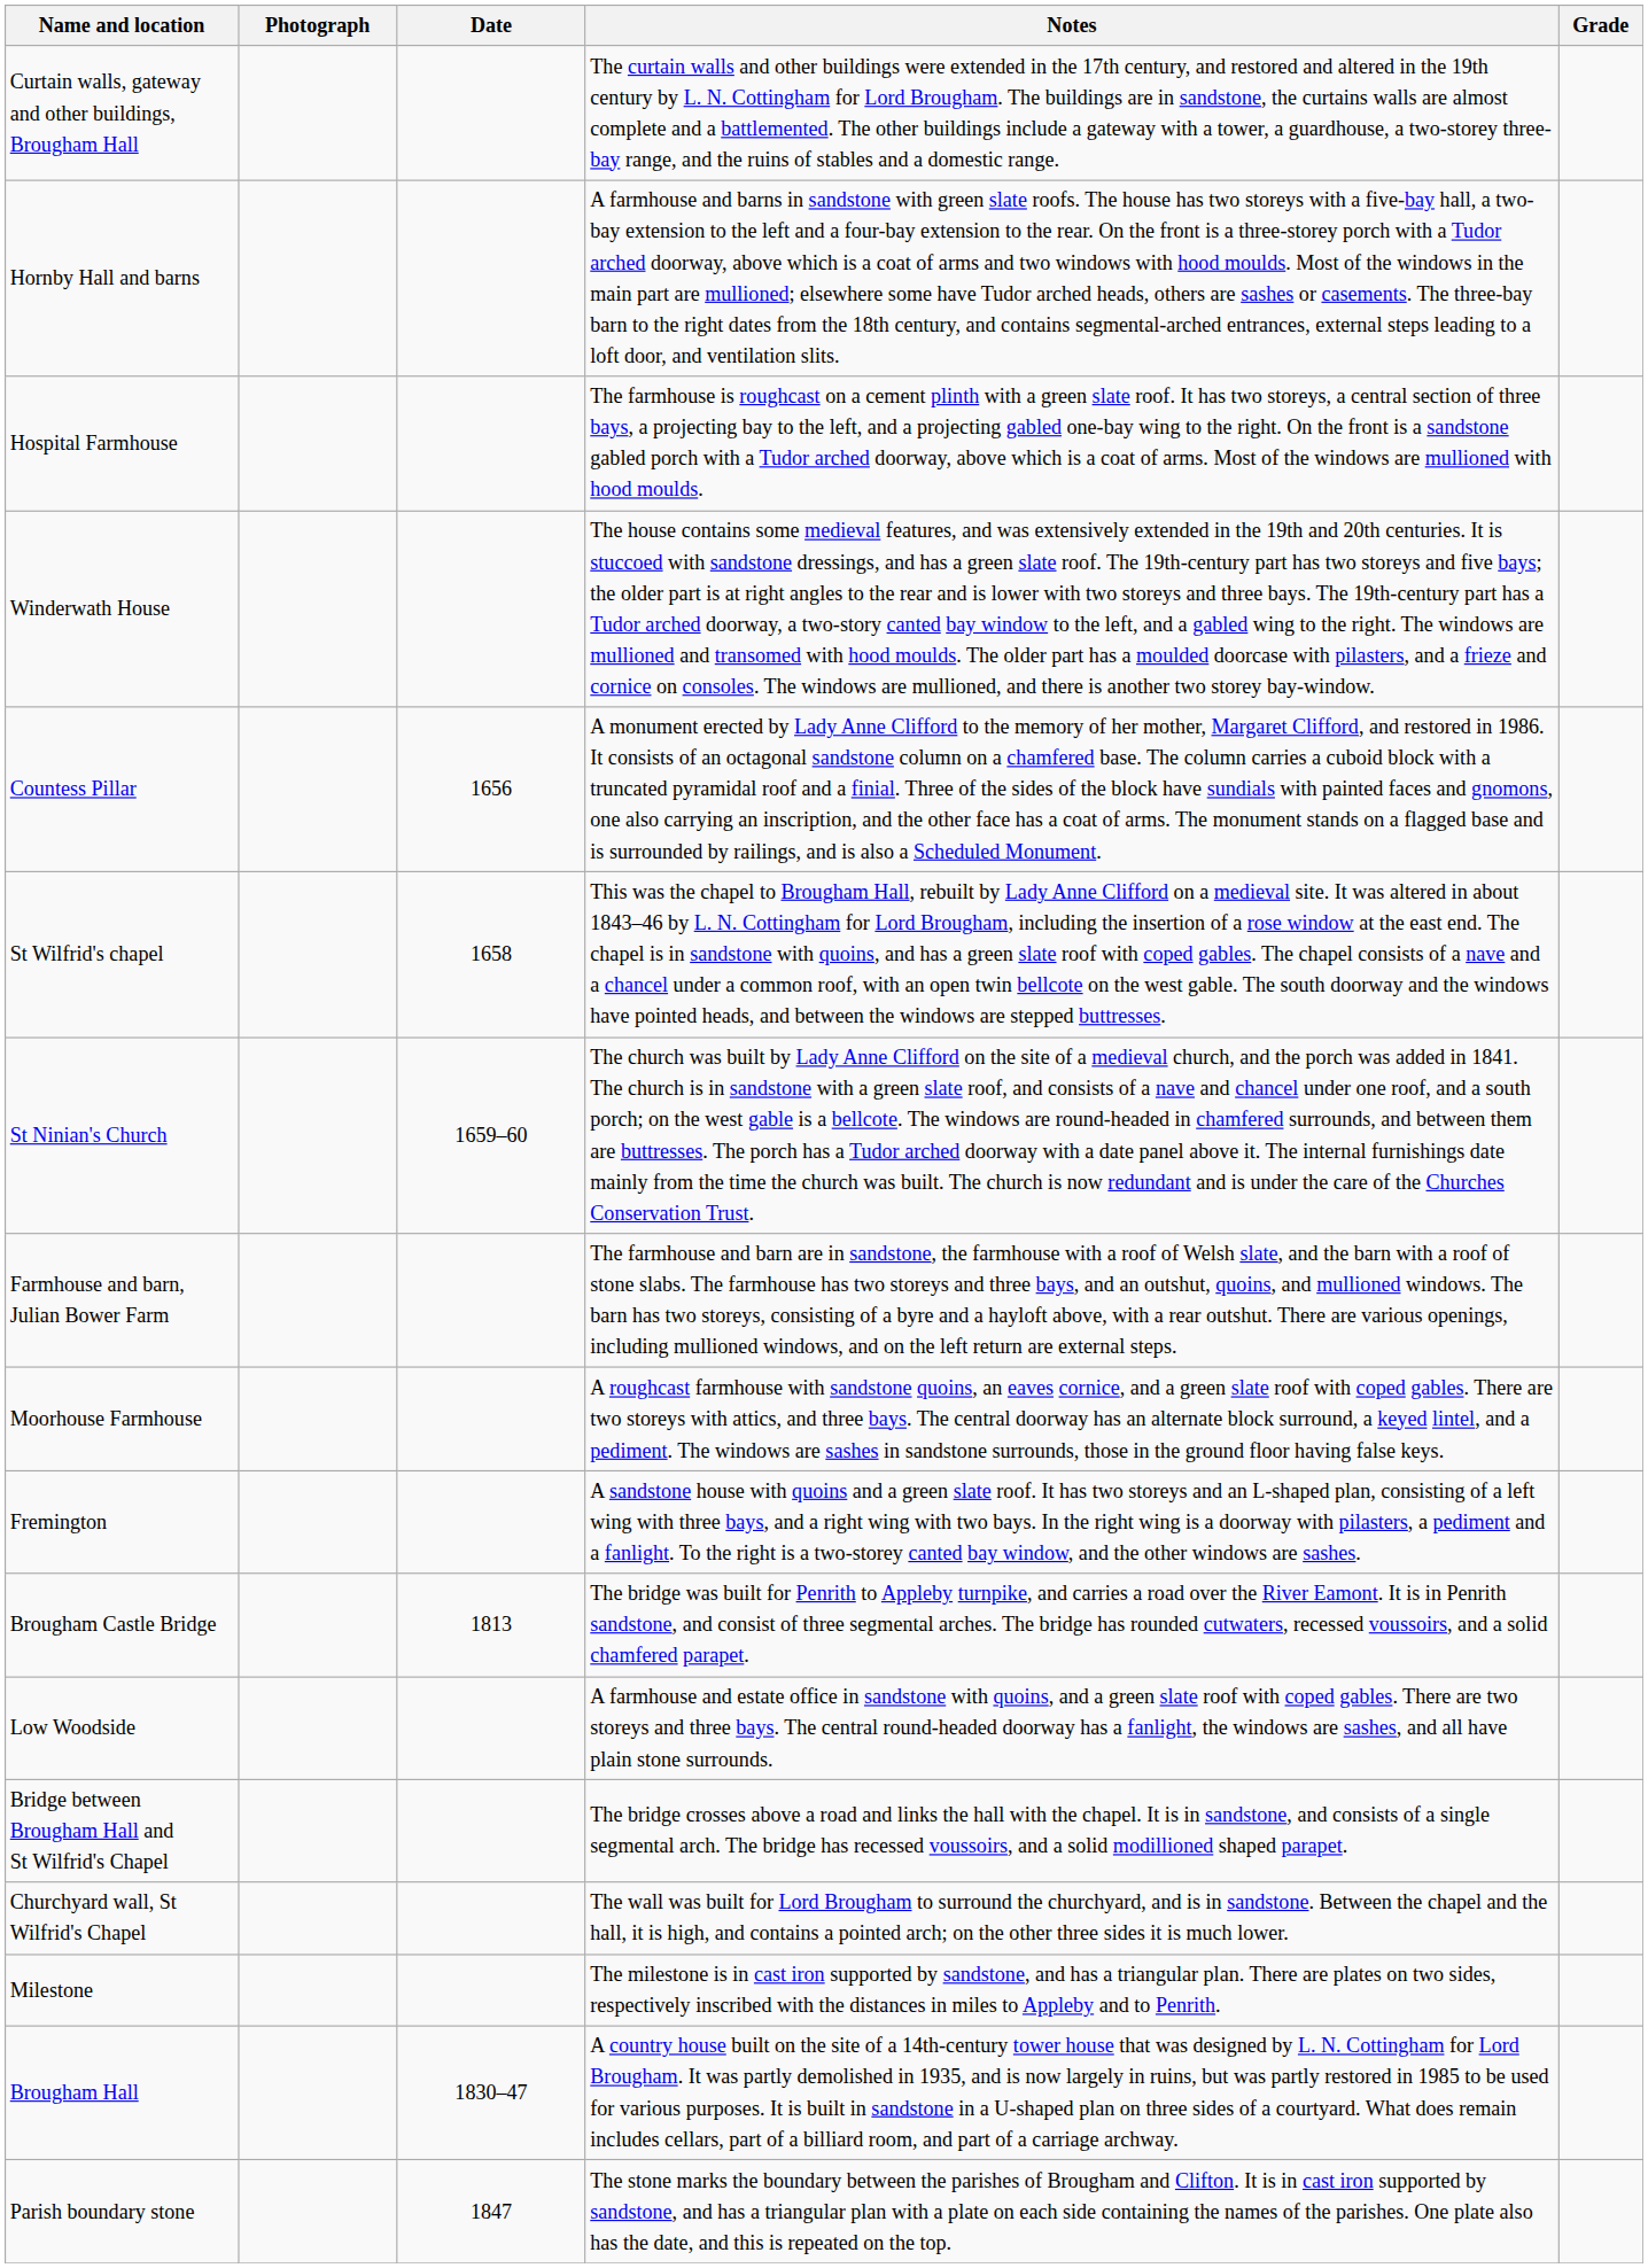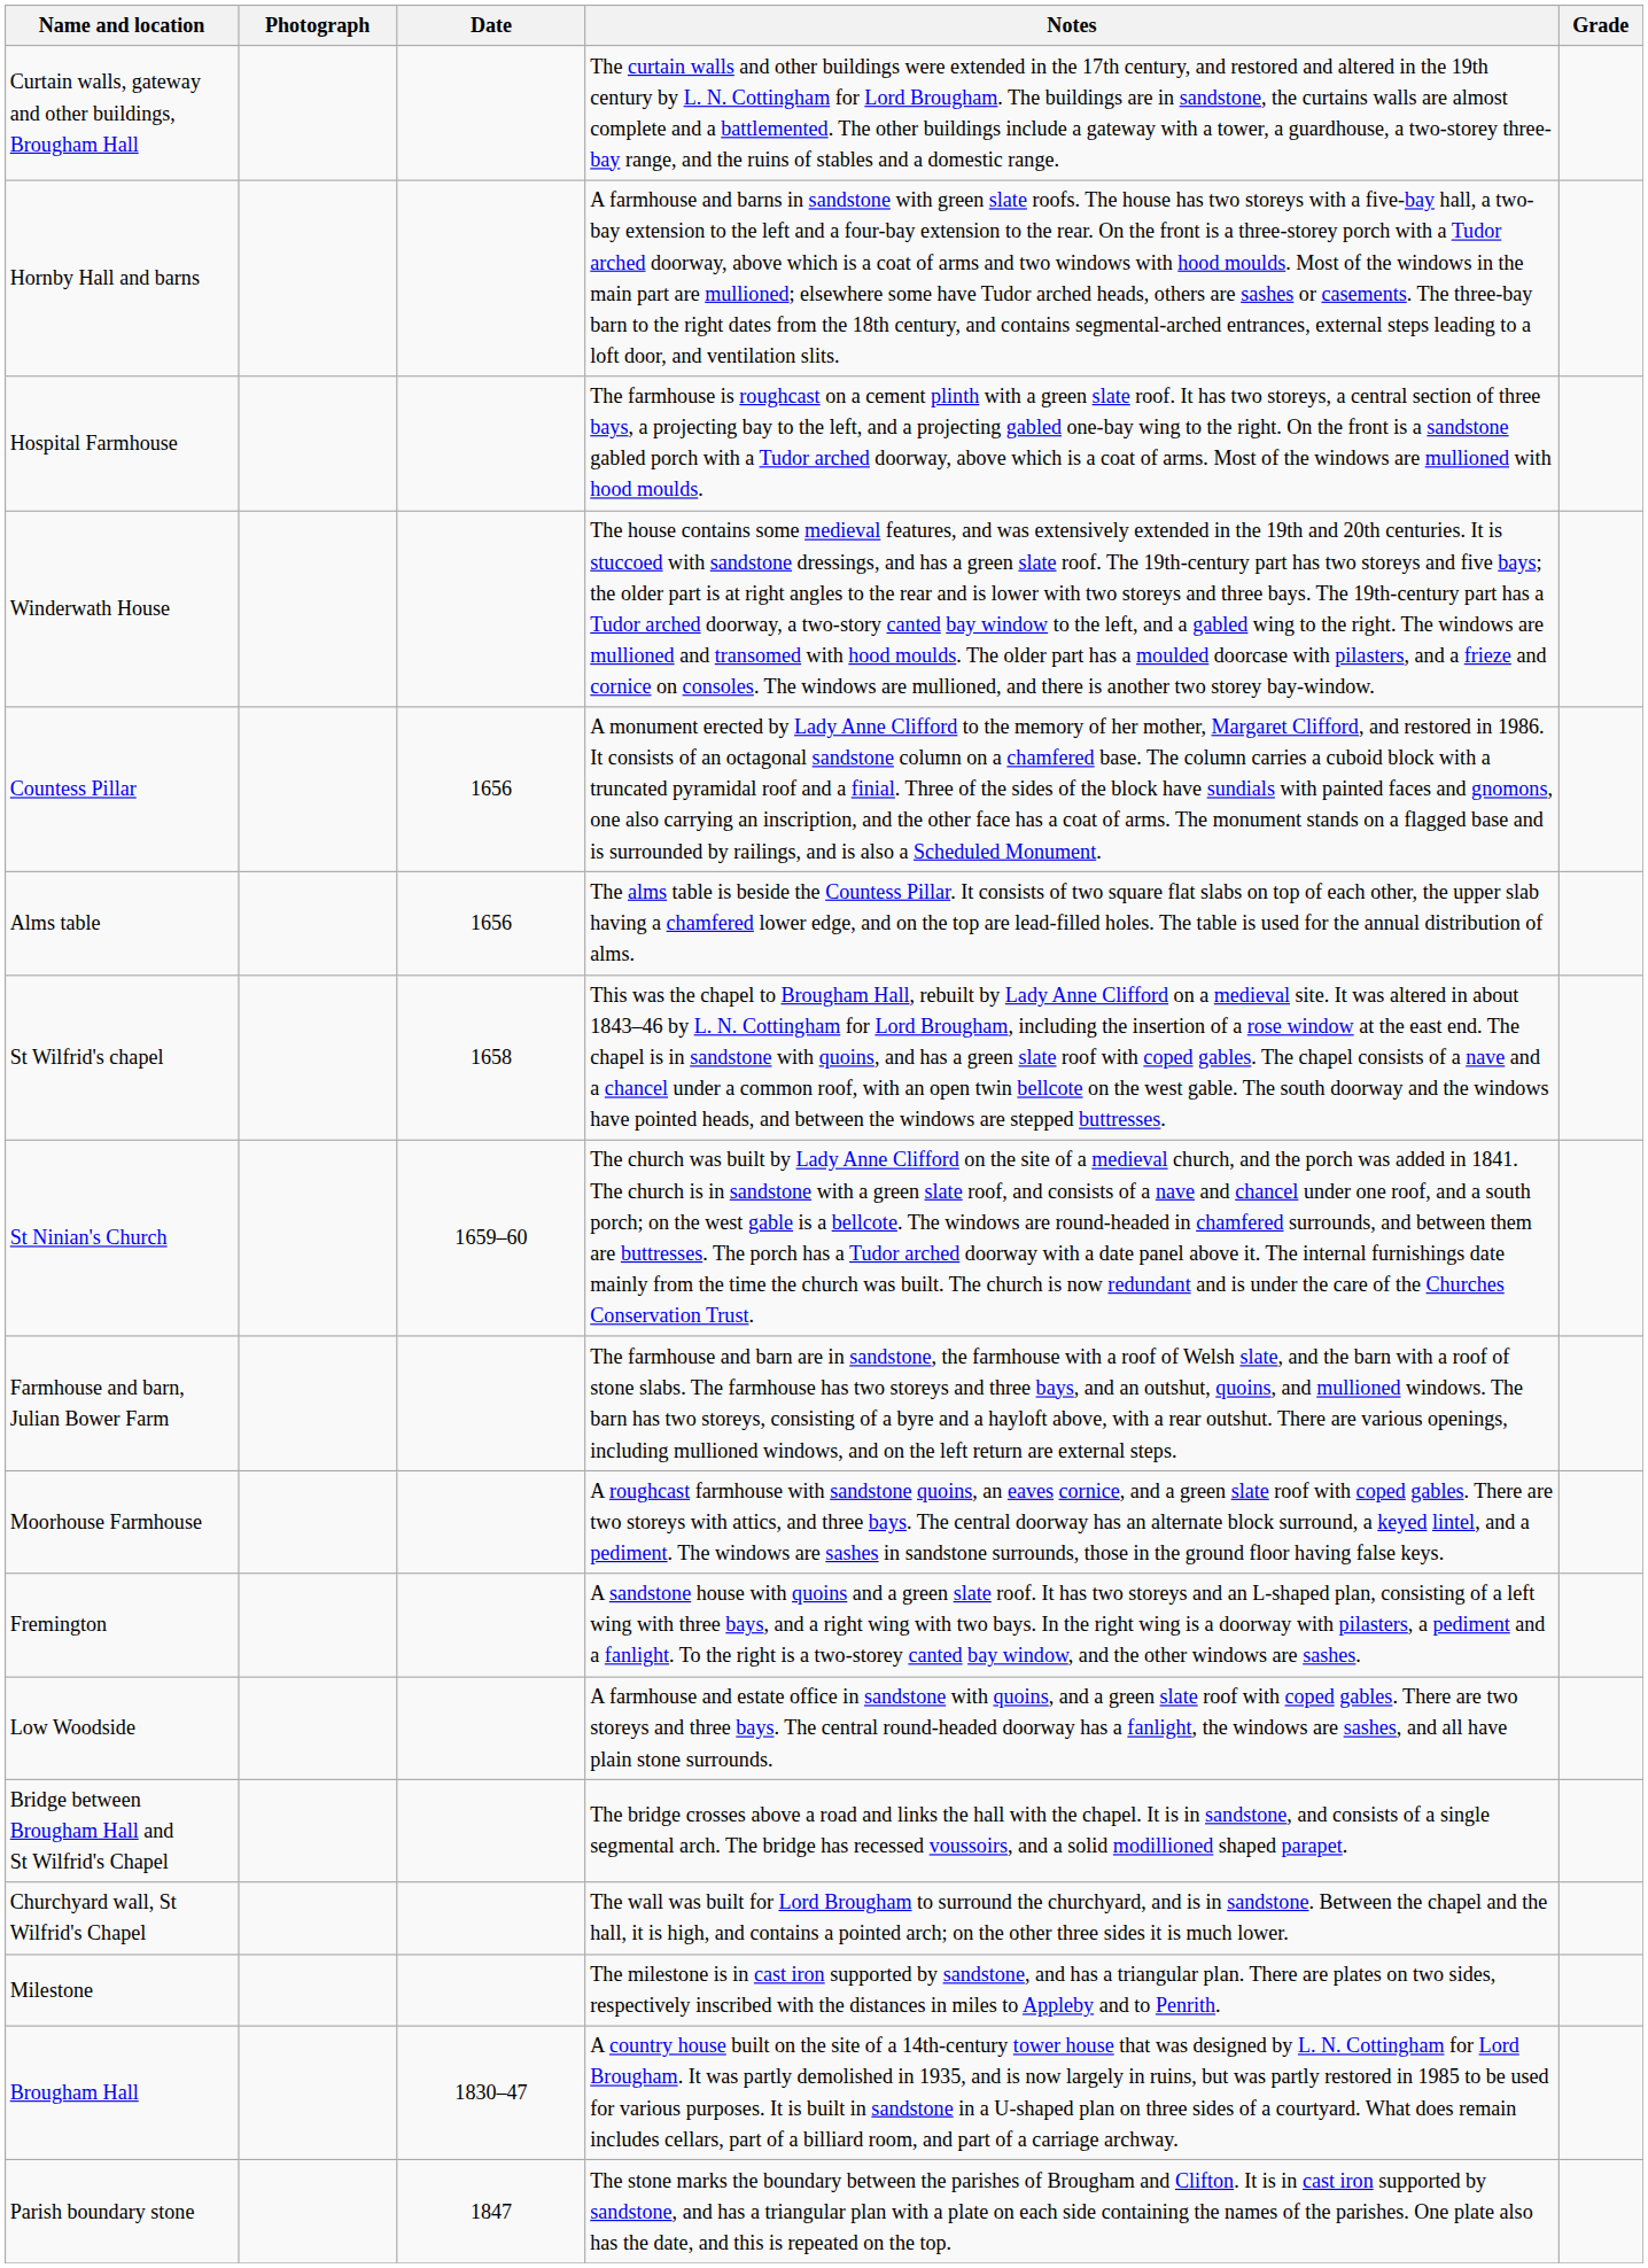 <table class="wikitable sortable plainrowheaders" style="width:100%; border:0; text-align:left; line-height:150%;">
 <tr>
 <th scope="col"  style="width:150px">Name and location</th>
 <th scope="col"  style="width:100px" class="unsortable">Photograph</th>
 <th scope="col"  style="width:120px">Date</th>
 <th scope="col"  style="width:650px" class="unsortable">Notes</th>
 <th scope="col"  style="width:50px">Grade</th>
 </tr>
 <tr>
 <td>Curtain walls, gateway and other buildings, <a href='#'>Brougham Hall</a><br><small></small></td>
 <td></td>
 <td align="center"></td>
 <td>The <a href='#'>curtain walls</a> and other buildings were extended in the 17th century, and restored and altered in the 19th century by <a href='#'>L. N. Cottingham</a> for <a href='#'>Lord Brougham</a>.  The buildings are in <a href='#'>sandstone</a>, the curtains walls are almost complete and a <a href='#'>battlemented</a>.  The other buildings include a gateway with a tower, a guardhouse, a two-storey three-<a href='#'>bay</a> range, and the ruins of stables and a domestic range.</td>
 <td align="center" ></td>
 </tr>
 <tr>
 <td>Hornby Hall and barns<br><small></small></td>
 <td></td>
 <td align="center"></td>
 <td>A farmhouse and barns in <a href='#'>sandstone</a> with green <a href='#'>slate</a> roofs.  The house has two storeys with a five-<a href='#'>bay</a> hall, a two-bay extension to the left and a four-bay extension to the rear.  On the front is a three-storey porch with a <a href='#'>Tudor arched</a> doorway, above which is a coat of arms and two windows with <a href='#'>hood moulds</a>.  Most of the windows in the main part are <a href='#'>mullioned</a>; elsewhere some have Tudor arched heads, others are <a href='#'>sashes</a> or <a href='#'>casements</a>.  The three-bay barn to the right dates from the 18th century, and contains segmental-arched entrances, external steps leading to a loft door, and ventilation slits.</td>
 <td align="center" ></td>
 </tr>
 <tr>
 <td>Hospital Farmhouse<br><small></small></td>
 <td></td>
 <td align="center"></td>
 <td>The farmhouse is <a href='#'>roughcast</a> on a cement <a href='#'>plinth</a> with a green <a href='#'>slate</a> roof.  It has two storeys, a central section of three <a href='#'>bays</a>, a projecting bay to the left, and a projecting <a href='#'>gabled</a> one-bay wing to the right.  On the front is a <a href='#'>sandstone</a> gabled porch with a <a href='#'>Tudor arched</a> doorway, above which is a coat of arms.  Most of the windows are <a href='#'>mullioned</a> with <a href='#'>hood moulds</a>.</td>
 <td align="center" ></td>
 </tr>
 <tr>
 <td>Winderwath House<br><small></small></td>
 <td></td>
 <td align="center"></td>
 <td>The house contains some <a href='#'>medieval</a> features, and was extensively extended in the 19th and 20th centuries.  It is <a href='#'>stuccoed</a> with <a href='#'>sandstone</a> dressings, and has a green <a href='#'>slate</a> roof.  The 19th-century part has two storeys and five <a href='#'>bays</a>; the older part is at right angles to the rear and is lower with two storeys and three bays.  The 19th-century part has a <a href='#'>Tudor arched</a> doorway, a two-story <a href='#'>canted</a> <a href='#'>bay window</a> to the left, and a <a href='#'>gabled</a> wing to the right.  The windows are <a href='#'>mullioned</a> and <a href='#'>transomed</a> with <a href='#'>hood moulds</a>.  The older part has a <a href='#'>moulded</a> doorcase with <a href='#'>pilasters</a>, and a <a href='#'>frieze</a> and <a href='#'>cornice</a> on <a href='#'>consoles</a>.  The windows are mullioned, and there is another two storey bay-window.</td>
 <td align="center" ></td>
 </tr>
 <tr>
 <td><a href='#'>Countess Pillar</a><br><small></small></td>
 <td></td>
 <td align="center">1656</td>
 <td>A monument erected by <a href='#'>Lady Anne Clifford</a> to the memory of her mother, <a href='#'>Margaret Clifford</a>, and restored in 1986.  It consists of an octagonal <a href='#'>sandstone</a> column on a <a href='#'>chamfered</a> base.  The column carries a cuboid block with a truncated pyramidal roof and a <a href='#'>finial</a>.  Three of the sides of the block have <a href='#'>sundials</a> with painted faces and <a href='#'>gnomons</a>, one also carrying an inscription, and the other face has a coat of arms.  The monument stands on a flagged base and is surrounded by railings, and is also a <a href='#'>Scheduled Monument</a>.</td>
 <td align="center" ></td>
 </tr>
 <tr>
+<td>Alms table<br><small></small></td>
+<td></td>
+<td align="center">1656</td>
+<td>The <a href='#'>alms</a> table is beside the <a href='#'>Countess Pillar</a>.  It consists of two square flat slabs on top of each other, the upper slab having a <a href='#'>chamfered</a> lower edge, and on the top are lead-filled holes.  The table is used for the annual distribution of alms.</td>
+<td align="center" ></td>
+</tr>
+<tr>
 <td>St Wilfrid's chapel<br><small></small></td>
 <td></td>
 <td align="center">1658</td>
 <td>This was the chapel to <a href='#'>Brougham Hall</a>, rebuilt by <a href='#'>Lady Anne Clifford</a> on a <a href='#'>medieval</a> site.  It was altered in about 1843–46 by <a href='#'>L. N. Cottingham</a> for <a href='#'>Lord Brougham</a>, including the insertion of a <a href='#'>rose window</a> at the east end.  The chapel is in <a href='#'>sandstone</a> with <a href='#'>quoins</a>, and has a green <a href='#'>slate</a> roof with <a href='#'>coped</a> <a href='#'>gables</a>.  The chapel consists of a <a href='#'>nave</a> and a <a href='#'>chancel</a> under a common roof, with an open twin <a href='#'>bellcote</a> on the west gable.  The south doorway and the windows have pointed heads, and between the windows are stepped <a href='#'>buttresses</a>.</td>
 <td align="center" ></td>
 </tr>
 <tr>
 <td><a href='#'>St Ninian's Church</a><br><small></small></td>
 <td></td>
 <td align="center">1659–60</td>
 <td>The church was built by <a href='#'>Lady Anne Clifford</a> on the site of a <a href='#'>medieval</a> church, and the porch was added in 1841.  The church is in <a href='#'>sandstone</a> with a green <a href='#'>slate</a> roof, and consists of a <a href='#'>nave</a> and <a href='#'>chancel</a> under one roof, and a south porch; on the west <a href='#'>gable</a> is a <a href='#'>bellcote</a>.  The windows are round-headed in <a href='#'>chamfered</a> surrounds, and between them are <a href='#'>buttresses</a>.  The porch has a <a href='#'>Tudor arched</a> doorway with a date panel above it.  The internal furnishings date mainly from the time the church was built.  The church is now <a href='#'>redundant</a> and is under the care of the <a href='#'>Churches Conservation Trust</a>.</td>
 <td align="center" ></td>
 </tr>
 <tr>
 <td>Farmhouse and barn, Julian Bower Farm<br><small></small></td>
 <td></td>
 <td align="center"></td>
 <td>The farmhouse and barn are in <a href='#'>sandstone</a>, the farmhouse with a roof of Welsh <a href='#'>slate</a>, and the barn with a roof of stone slabs. The farmhouse has two storeys and three <a href='#'>bays</a>, and an outshut, <a href='#'>quoins</a>, and <a href='#'>mullioned</a> windows. The barn has two storeys, consisting of a byre and a hayloft above, with a rear outshut. There are various openings, including mullioned windows, and on the left return are external steps.</td>
 <td align="center" ></td>
 </tr>
 <tr>
 <td>Moorhouse Farmhouse<br><small></small></td>
 <td></td>
 <td align="center"></td>
 <td>A <a href='#'>roughcast</a> farmhouse with <a href='#'>sandstone</a> <a href='#'>quoins</a>, an <a href='#'>eaves</a> <a href='#'>cornice</a>, and a green <a href='#'>slate</a> roof with <a href='#'>coped</a> <a href='#'>gables</a>.  There are two storeys with attics, and three <a href='#'>bays</a>.  The central doorway has an alternate block surround, a <a href='#'>keyed</a> <a href='#'>lintel</a>, and a <a href='#'>pediment</a>.  The windows are <a href='#'>sashes</a> in sandstone surrounds, those in the ground floor having false keys.</td>
 <td align="center" ></td>
 </tr>
 <tr>
 <td>Fremington<br><small></small></td>
 <td></td>
 <td align="center"></td>
 <td>A <a href='#'>sandstone</a> house with <a href='#'>quoins</a> and a green <a href='#'>slate</a> roof.  It has two storeys and an L-shaped plan, consisting of a left wing with three <a href='#'>bays</a>, and a right wing with two bays.  In the right wing is a doorway with <a href='#'>pilasters</a>, a <a href='#'>pediment</a> and a <a href='#'>fanlight</a>.  To the right is a two-storey <a href='#'>canted</a> <a href='#'>bay window</a>, and the other windows are <a href='#'>sashes</a>.</td>
-<td align="center" ></td>
-</tr>
-<tr>
-<td>Brougham Castle Bridge<br><small></small></td>
-<td></td>
-<td align="center">1813</td>
-<td>The bridge was built for <a href='#'>Penrith</a> to <a href='#'>Appleby</a> <a href='#'>turnpike</a>, and carries a road over the <a href='#'>River Eamont</a>.  It is in Penrith <a href='#'>sandstone</a>, and consist of three segmental arches.  The bridge has rounded <a href='#'>cutwaters</a>, recessed <a href='#'>voussoirs</a>, and a solid <a href='#'>chamfered</a> <a href='#'>parapet</a>.</td>
 <td align="center" ></td>
 </tr>
 <tr>
 <td>Low Woodside<br><small></small></td>
 <td></td>
 <td align="center"></td>
 <td>A farmhouse and estate office in <a href='#'>sandstone</a> with <a href='#'>quoins</a>, and a green <a href='#'>slate</a> roof with <a href='#'>coped</a> <a href='#'>gables</a>.  There are two storeys and three <a href='#'>bays</a>.  The central round-headed doorway has a <a href='#'>fanlight</a>, the windows are <a href='#'>sashes</a>, and all have plain stone surrounds.</td>
 <td align="center" ></td>
 </tr>
 <tr>
 <td>Bridge between <a href='#'>Brougham Hall</a> and St Wilfrid's Chapel<br><small></small></td>
 <td></td>
 <td align="center"></td>
 <td>The bridge crosses above a road and links the hall with the chapel.  It is in <a href='#'>sandstone</a>, and consists of a single segmental arch.  The bridge has recessed <a href='#'>voussoirs</a>, and a solid <a href='#'>modillioned</a> shaped <a href='#'>parapet</a>.</td>
 <td align="center" ></td>
 </tr>
 <tr>
 <td>Churchyard wall, St Wilfrid's Chapel<br><small></small></td>
 <td></td>
 <td align="center"></td>
 <td>The wall was built for <a href='#'>Lord Brougham</a> to surround the churchyard, and is in <a href='#'>sandstone</a>.  Between the chapel and the hall, it is high, and contains a pointed arch; on the other three sides it is much lower.</td>
 <td align="center" ></td>
 </tr>
 <tr>
 <td>Milestone<br><small></small></td>
 <td></td>
 <td align="center"></td>
 <td>The milestone is in <a href='#'>cast iron</a> supported by <a href='#'>sandstone</a>, and has a triangular plan.  There are plates on two sides, respectively inscribed with the distances in miles to <a href='#'>Appleby</a> and to <a href='#'>Penrith</a>.</td>
 <td align="center" ></td>
 </tr>
 <tr>
 <td><a href='#'>Brougham Hall</a><br><small></small></td>
 <td></td>
 <td align="center">1830–47</td>
 <td>A <a href='#'>country house</a> built on the site of a 14th-century <a href='#'>tower house</a> that was designed by <a href='#'>L. N. Cottingham</a> for <a href='#'>Lord Brougham</a>.  It was partly demolished in 1935, and is now largely in ruins, but was partly restored in 1985 to be used for various purposes.  It is built in <a href='#'>sandstone</a> in a U-shaped plan on three sides of a courtyard. What does remain includes cellars, part of a billiard room, and part of a carriage archway.</td>
 <td align="center" ></td>
 </tr>
 <tr>
 <td>Parish boundary stone<br><small></small></td>
 <td></td>
 <td align="center">1847</td>
 <td>The stone marks the boundary between the parishes of Brougham and <a href='#'>Clifton</a>.  It is in <a href='#'>cast iron</a> supported by <a href='#'>sandstone</a>, and has a triangular plan with a plate on each side containing the names of the parishes.  One plate also has the date, and this is repeated on the top.</td>
 <td align="center" ></td>
 </tr>
 <tr>
 </tr>
 </table>
